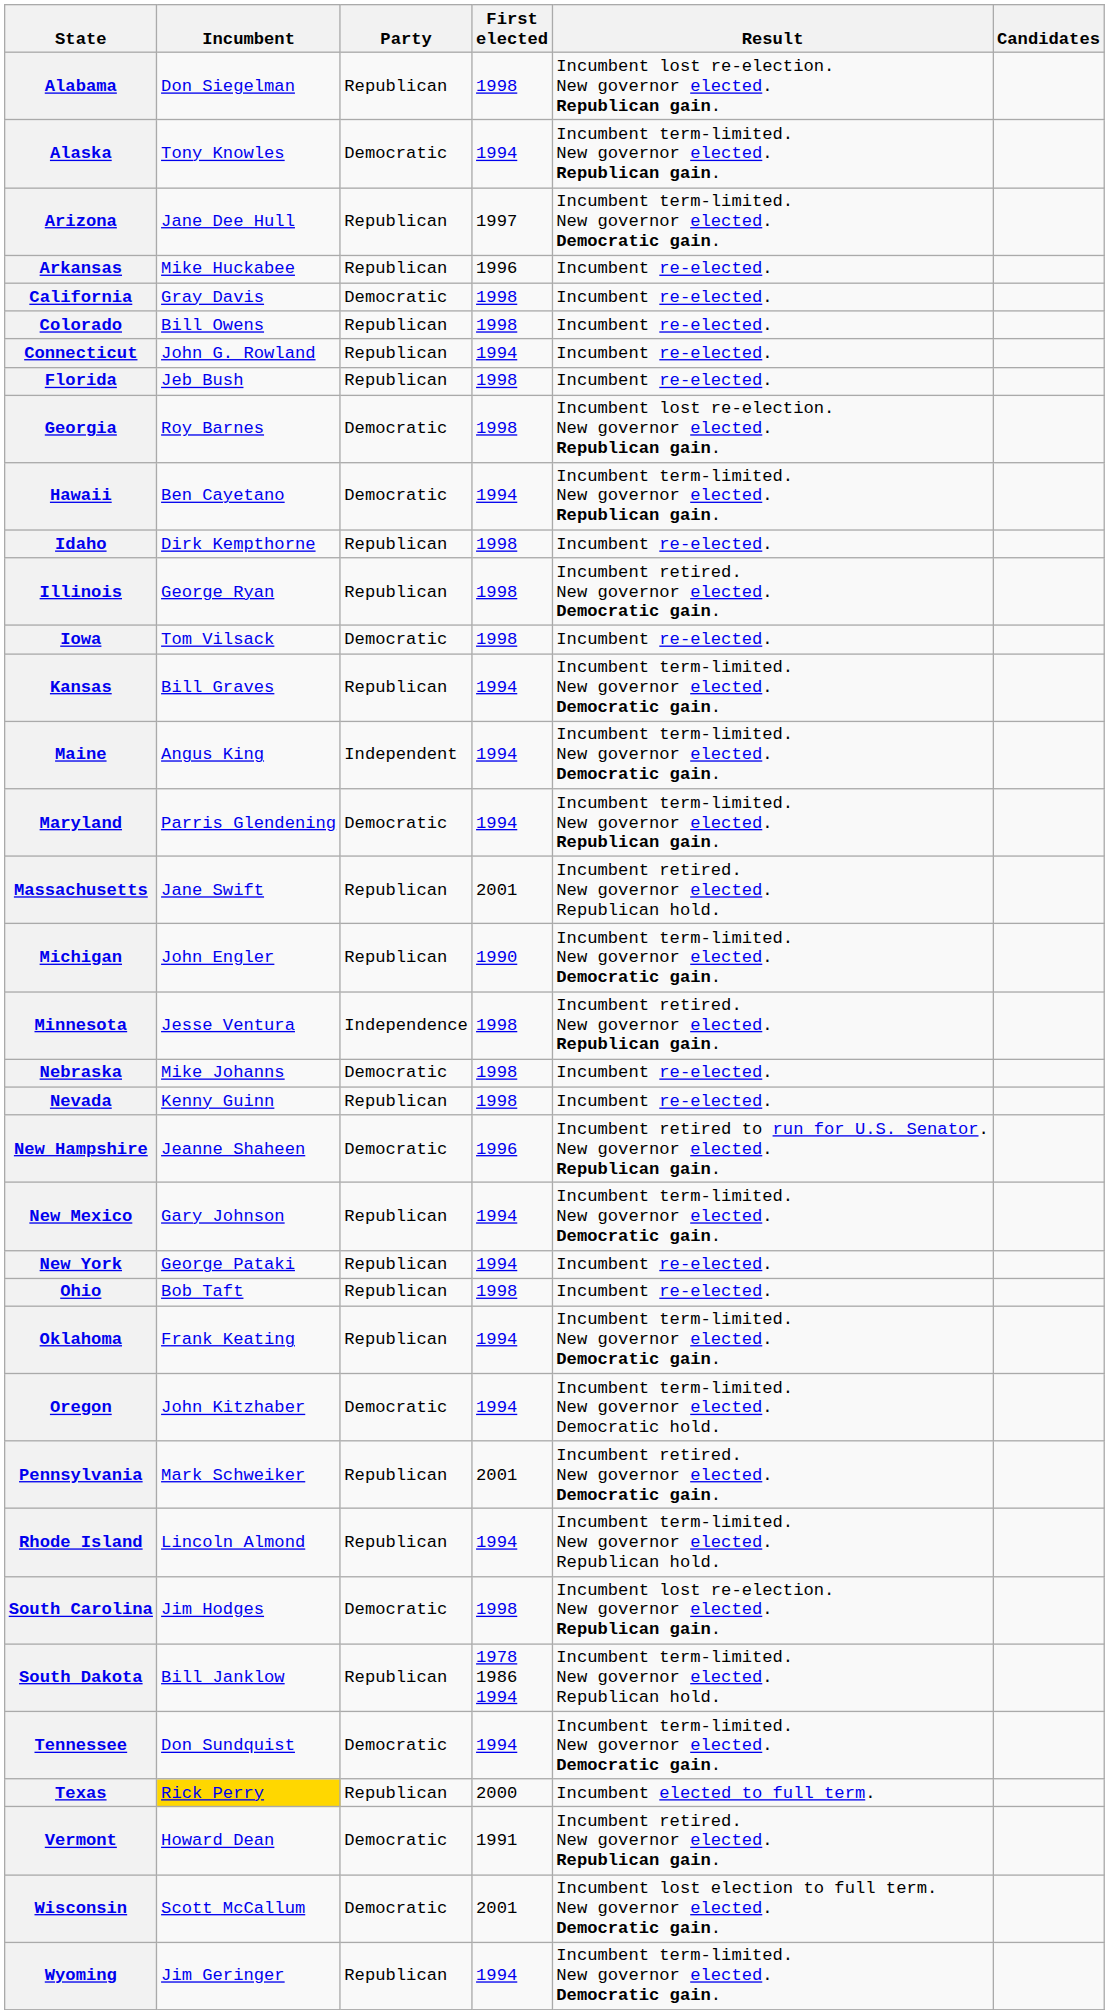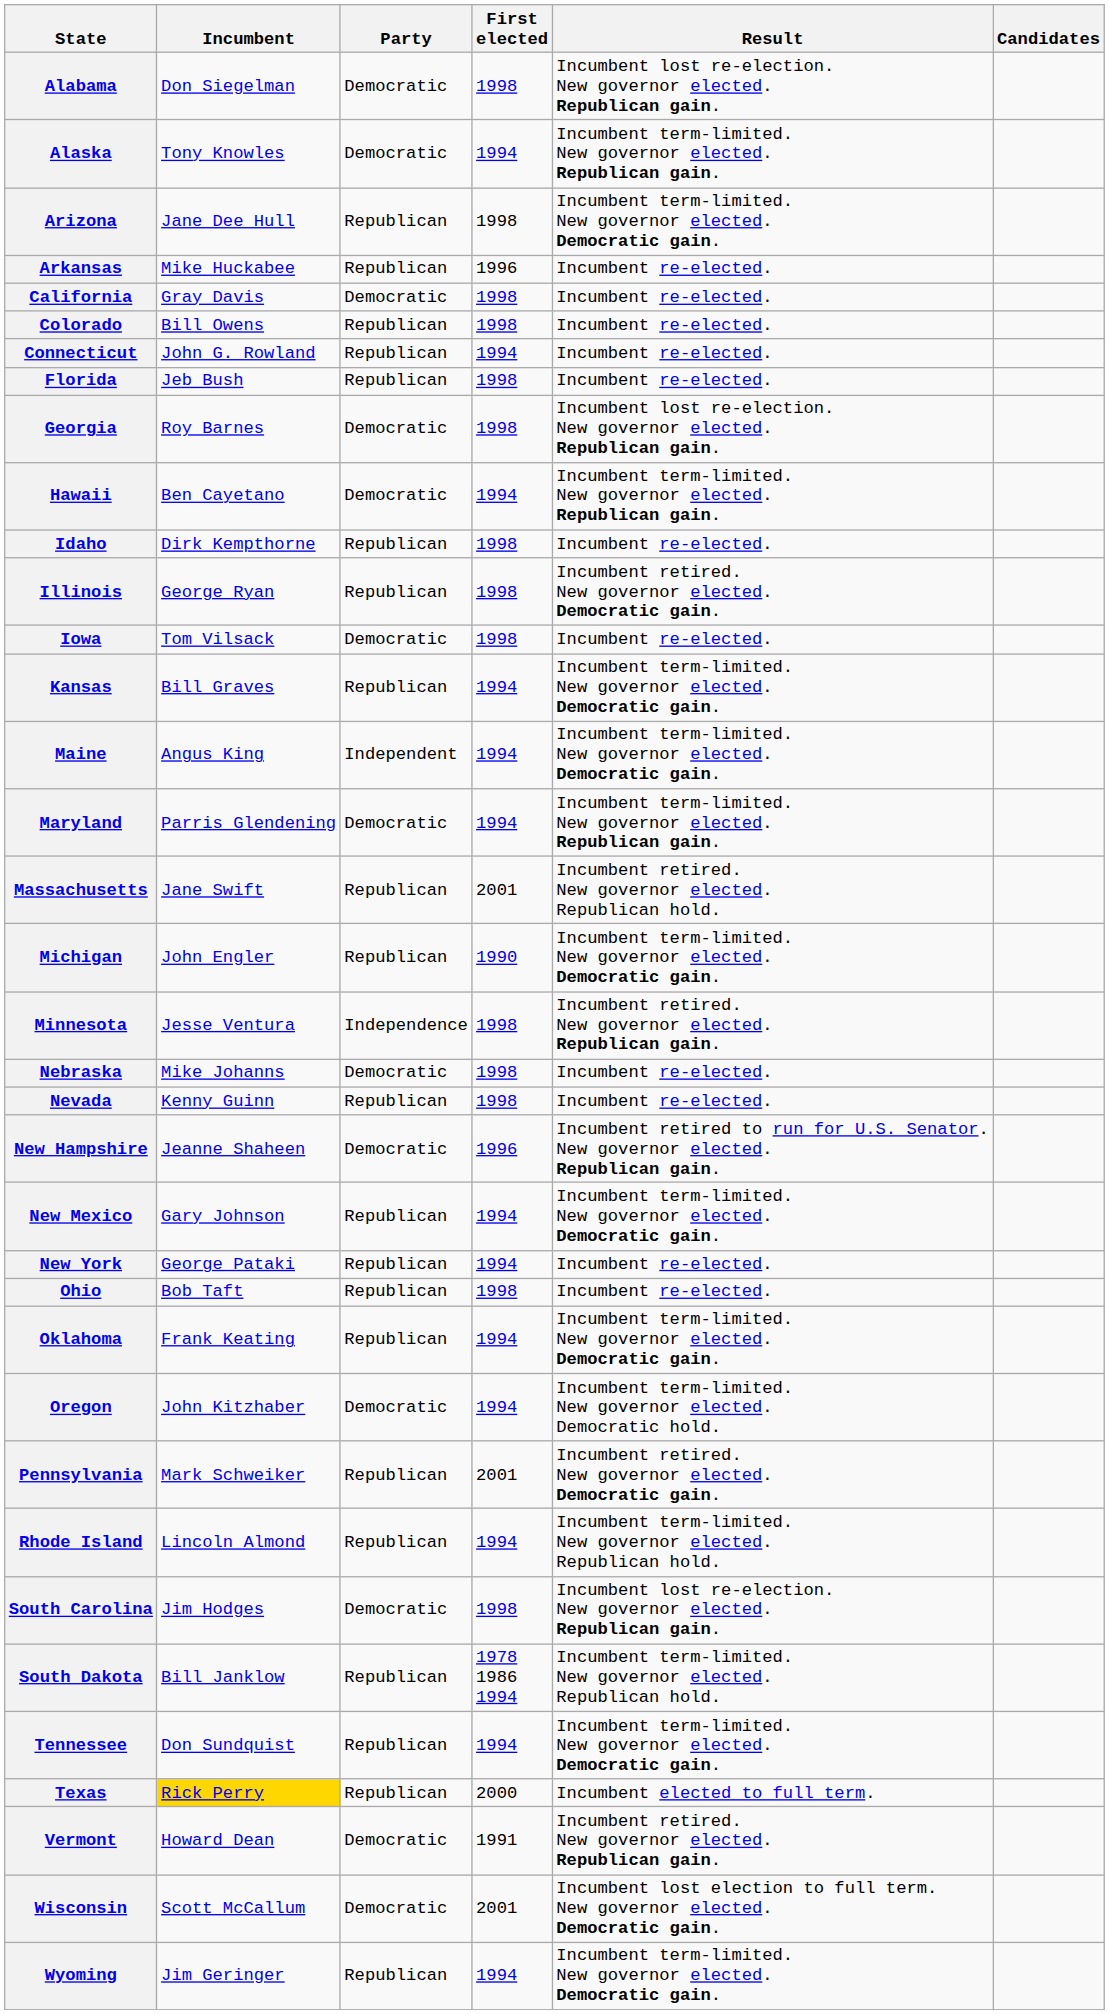 <table class="wikitable sortable">
 <tr valign=bottom>
 <th>State</th>
 <th>Incumbent</th>
 <th>Party</th>
 <th>First<br>elected</th>
 <th>Result</th>
 <th>Candidates</th>
 </tr>
 <tr>
 <th><a href='#'>Alabama</a></th>
 <td><a href='#'>Don Siegelman</a></td>
-<td>Republican</td>
+<td>Democratic</td>
 <td><a href='#'>1998</a></td>
 <td>Incumbent lost re-election.<br>New governor <a href='#'>elected</a>.<br><strong>Republican gain</strong>.</td>
 <td nowrap></td>
 </tr>
 <tr>
 <th><a href='#'>Alaska</a></th>
 <td><a href='#'>Tony Knowles</a></td>
 <td>Democratic</td>
 <td><a href='#'>1994</a></td>
 <td>Incumbent term-limited.<br>New governor <a href='#'>elected</a>.<br><strong>Republican gain</strong>.</td>
 <td nowrap></td>
 </tr>
 <tr>
 <th><a href='#'>Arizona</a></th>
 <td><a href='#'>Jane Dee Hull</a></td>
 <td>Republican</td>
-<td>1997</td>
+<td>1998</td>
 <td>Incumbent term-limited.<br>New governor <a href='#'>elected</a>.<br><strong>Democratic gain</strong>.</td>
 <td nowrap></td>
 </tr>
 <tr>
 <th><a href='#'>Arkansas</a></th>
 <td><a href='#'>Mike Huckabee</a></td>
 <td>Republican</td>
 <td>1996</td>
 <td>Incumbent <a href='#'>re-elected</a>.</td>
 <td nowrap></td>
 </tr>
 <tr>
 <th><a href='#'>California</a></th>
 <td><a href='#'>Gray Davis</a></td>
 <td>Democratic</td>
 <td><a href='#'>1998</a></td>
 <td>Incumbent <a href='#'>re-elected</a>.</td>
 <td nowrap></td>
 </tr>
 <tr>
 <th><a href='#'>Colorado</a></th>
 <td><a href='#'>Bill Owens</a></td>
 <td>Republican</td>
 <td><a href='#'>1998</a></td>
 <td>Incumbent <a href='#'>re-elected</a>.</td>
 <td nowrap></td>
 </tr>
 <tr>
 <th><a href='#'>Connecticut</a></th>
 <td><a href='#'>John G. Rowland</a></td>
 <td>Republican</td>
 <td><a href='#'>1994</a></td>
 <td>Incumbent <a href='#'>re-elected</a>.</td>
 <td nowrap></td>
 </tr>
 <tr>
 <th><a href='#'>Florida</a></th>
 <td><a href='#'>Jeb Bush</a></td>
 <td>Republican</td>
 <td><a href='#'>1998</a></td>
 <td>Incumbent <a href='#'>re-elected</a>.</td>
 <td nowrap></td>
 </tr>
 <tr>
 <th><a href='#'>Georgia</a></th>
 <td><a href='#'>Roy Barnes</a></td>
 <td>Democratic</td>
 <td><a href='#'>1998</a></td>
 <td>Incumbent lost re-election.<br>New governor <a href='#'>elected</a>.<br><strong>Republican gain</strong>.</td>
 <td nowrap></td>
 </tr>
 <tr>
 <th><a href='#'>Hawaii</a></th>
 <td><a href='#'>Ben Cayetano</a></td>
 <td>Democratic</td>
 <td><a href='#'>1994</a></td>
 <td>Incumbent term-limited.<br>New governor <a href='#'>elected</a>.<br><strong>Republican gain</strong>.</td>
 <td nowrap></td>
 </tr>
 <tr>
 <th><a href='#'>Idaho</a></th>
 <td><a href='#'>Dirk Kempthorne</a></td>
 <td>Republican</td>
 <td><a href='#'>1998</a></td>
 <td>Incumbent <a href='#'>re-elected</a>.</td>
 <td nowrap></td>
 </tr>
 <tr>
 <th><a href='#'>Illinois</a></th>
 <td><a href='#'>George Ryan</a></td>
 <td>Republican</td>
 <td><a href='#'>1998</a></td>
 <td>Incumbent retired.<br>New governor <a href='#'>elected</a>.<br><strong>Democratic gain</strong>.</td>
 <td nowrap></td>
 </tr>
 <tr>
 <th><a href='#'>Iowa</a></th>
 <td><a href='#'>Tom Vilsack</a></td>
 <td>Democratic</td>
 <td><a href='#'>1998</a></td>
 <td>Incumbent <a href='#'>re-elected</a>.</td>
 <td nowrap></td>
 </tr>
 <tr>
 <th><a href='#'>Kansas</a></th>
 <td><a href='#'>Bill Graves</a></td>
 <td>Republican</td>
 <td><a href='#'>1994</a></td>
 <td>Incumbent term-limited.<br>New governor <a href='#'>elected</a>.<br><strong>Democratic gain</strong>.</td>
 <td nowrap></td>
 </tr>
 <tr>
 <th><a href='#'>Maine</a></th>
 <td><a href='#'>Angus King</a></td>
 <td>Independent</td>
 <td><a href='#'>1994</a></td>
 <td>Incumbent term-limited.<br>New governor <a href='#'>elected</a>.<br><strong>Democratic gain</strong>.</td>
 <td nowrap></td>
 </tr>
 <tr>
 <th><a href='#'>Maryland</a></th>
 <td><a href='#'>Parris Glendening</a></td>
 <td>Democratic</td>
 <td><a href='#'>1994</a></td>
 <td>Incumbent term-limited.<br>New governor <a href='#'>elected</a>.<br><strong>Republican gain</strong>.</td>
 <td nowrap></td>
 </tr>
 <tr>
 <th><a href='#'>Massachusetts</a></th>
 <td><a href='#'>Jane Swift</a></td>
 <td>Republican</td>
 <td>2001</td>
 <td>Incumbent retired.<br>New governor <a href='#'>elected</a>.<br>Republican hold.</td>
 <td nowrap></td>
 </tr>
 <tr>
 <th><a href='#'>Michigan</a></th>
 <td><a href='#'>John Engler</a></td>
 <td>Republican</td>
 <td><a href='#'>1990</a></td>
 <td>Incumbent term-limited.<br>New governor <a href='#'>elected</a>.<br><strong>Democratic gain</strong>.</td>
 <td nowrap></td>
 </tr>
 <tr>
 <th><a href='#'>Minnesota</a></th>
 <td><a href='#'>Jesse Ventura</a></td>
 <td>Independence</td>
 <td><a href='#'>1998</a></td>
 <td>Incumbent retired.<br>New governor <a href='#'>elected</a>.<br><strong>Republican gain</strong>.</td>
 <td nowrap></td>
 </tr>
 <tr>
 <th><a href='#'>Nebraska</a></th>
 <td><a href='#'>Mike Johanns</a></td>
 <td>Democratic</td>
 <td><a href='#'>1998</a></td>
 <td>Incumbent <a href='#'>re-elected</a>.</td>
 <td nowrap></td>
 </tr>
 <tr>
 <th><a href='#'>Nevada</a></th>
 <td><a href='#'>Kenny Guinn</a></td>
 <td>Republican</td>
 <td><a href='#'>1998</a></td>
 <td>Incumbent <a href='#'>re-elected</a>.</td>
 <td nowrap></td>
 </tr>
 <tr>
 <th><a href='#'>New Hampshire</a></th>
 <td><a href='#'>Jeanne Shaheen</a></td>
 <td>Democratic</td>
 <td><a href='#'>1996</a></td>
 <td>Incumbent retired to <a href='#'>run for U.S. Senator</a>.<br>New governor <a href='#'>elected</a>.<br><strong>Republican gain</strong>.</td>
 <td nowrap></td>
 </tr>
 <tr>
 <th><a href='#'>New Mexico</a></th>
 <td><a href='#'>Gary Johnson</a></td>
 <td>Republican</td>
 <td><a href='#'>1994</a></td>
 <td>Incumbent term-limited.<br>New governor <a href='#'>elected</a>.<br><strong>Democratic gain</strong>.</td>
 <td nowrap></td>
 </tr>
 <tr>
 <th><a href='#'>New York</a></th>
 <td><a href='#'>George Pataki</a></td>
 <td>Republican</td>
 <td><a href='#'>1994</a></td>
 <td>Incumbent <a href='#'>re-elected</a>.</td>
 <td nowrap></td>
 </tr>
 <tr>
 <th><a href='#'>Ohio</a></th>
 <td><a href='#'>Bob Taft</a></td>
 <td>Republican</td>
 <td><a href='#'>1998</a></td>
 <td>Incumbent <a href='#'>re-elected</a>.</td>
 <td nowrap></td>
 </tr>
 <tr>
 <th><a href='#'>Oklahoma</a></th>
 <td><a href='#'>Frank Keating</a></td>
 <td>Republican</td>
 <td><a href='#'>1994</a></td>
 <td>Incumbent term-limited.<br>New governor <a href='#'>elected</a>.<br><strong>Democratic gain</strong>.</td>
 <td nowrap></td>
 </tr>
 <tr>
 <th><a href='#'>Oregon</a></th>
 <td><a href='#'>John Kitzhaber</a></td>
 <td>Democratic</td>
 <td><a href='#'>1994</a></td>
 <td>Incumbent term-limited.<br>New governor <a href='#'>elected</a>.<br>Democratic hold.</td>
 <td nowrap></td>
 </tr>
 <tr>
 <th><a href='#'>Pennsylvania</a></th>
 <td><a href='#'>Mark Schweiker</a></td>
 <td>Republican</td>
 <td>2001</td>
 <td>Incumbent retired.<br>New governor <a href='#'>elected</a>.<br><strong>Democratic gain</strong>.</td>
 <td nowrap></td>
 </tr>
 <tr>
 <th><a href='#'>Rhode Island</a></th>
 <td><a href='#'>Lincoln Almond</a></td>
 <td>Republican</td>
 <td><a href='#'>1994</a></td>
 <td>Incumbent term-limited.<br>New governor <a href='#'>elected</a>.<br>Republican hold.</td>
 <td nowrap></td>
 </tr>
 <tr>
 <th><a href='#'>South Carolina</a></th>
 <td><a href='#'>Jim Hodges</a></td>
 <td>Democratic</td>
 <td><a href='#'>1998</a></td>
 <td>Incumbent lost re-election.<br>New governor <a href='#'>elected</a>.<br><strong>Republican gain</strong>.</td>
 <td nowrap></td>
 </tr>
 <tr>
 <th><a href='#'>South Dakota</a></th>
 <td><a href='#'>Bill Janklow</a></td>
 <td>Republican</td>
 <td><a href='#'>1978</a><br>1986 <br><a href='#'>1994</a></td>
 <td>Incumbent term-limited.<br>New governor <a href='#'>elected</a>.<br>Republican hold.</td>
 <td nowrap></td>
 </tr>
 <tr>
 <th><a href='#'>Tennessee</a></th>
 <td><a href='#'>Don Sundquist</a></td>
-<td>Democratic</td>
+<td>Republican</td>
 <td><a href='#'>1994</a></td>
 <td>Incumbent term-limited.<br>New governor <a href='#'>elected</a>.<br><strong>Democratic gain</strong>.</td>
 <td nowrap></td>
 </tr>
 <tr>
 <th><a href='#'>Texas</a></th>
 <td style="background: gold;"><a href='#'>Rick Perry</a></td>
 <td>Republican</td>
 <td>2000</td>
 <td>Incumbent <a href='#'>elected to full term</a>.</td>
 <td nowrap></td>
 </tr>
 <tr>
 <th><a href='#'>Vermont</a></th>
 <td><a href='#'>Howard Dean</a></td>
 <td>Democratic</td>
 <td>1991</td>
 <td>Incumbent retired.<br>New governor <a href='#'>elected</a>.<br><strong>Republican gain</strong>.</td>
 <td nowrap></td>
 </tr>
 <tr>
 <th><a href='#'>Wisconsin</a></th>
 <td><a href='#'>Scott McCallum</a></td>
 <td>Democratic</td>
 <td>2001</td>
 <td>Incumbent lost election to full term.<br>New governor <a href='#'>elected</a>.<br><strong>Democratic gain</strong>.</td>
 <td nowrap></td>
 </tr>
 <tr>
 <th><a href='#'>Wyoming</a></th>
 <td><a href='#'>Jim Geringer</a></td>
 <td>Republican</td>
 <td><a href='#'>1994</a></td>
 <td>Incumbent term-limited.<br>New governor <a href='#'>elected</a>.<br><strong>Democratic gain</strong>.</td>
 <td nowrap></td>
 </tr>
 </table>
